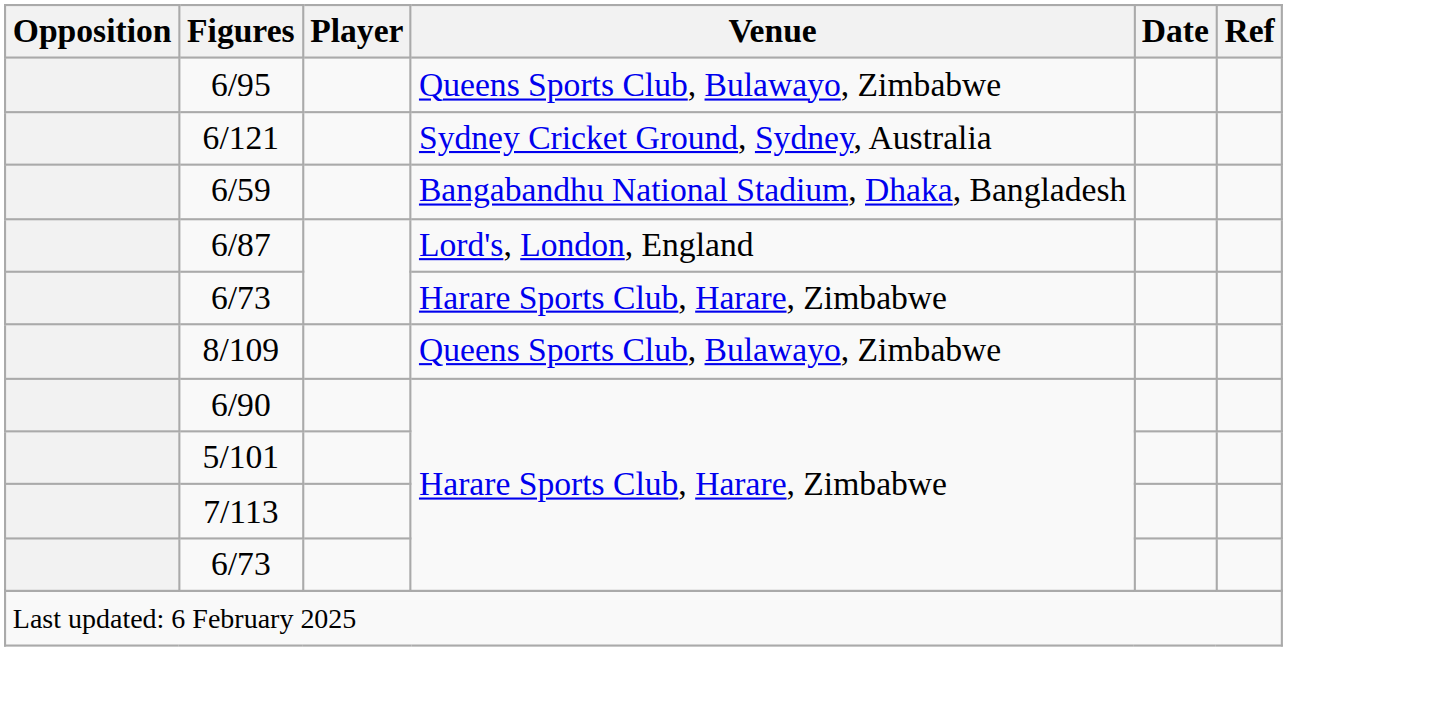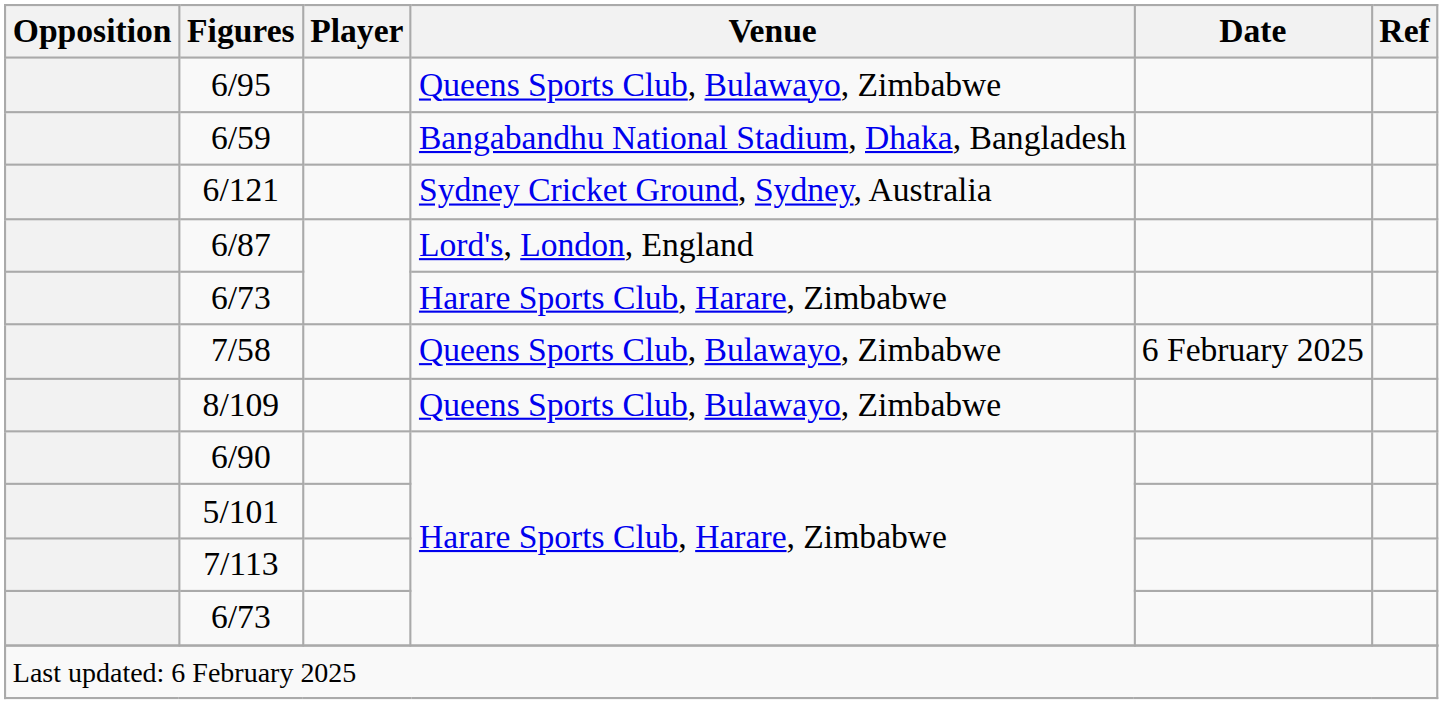 <table class="wikitable plainrowheaders sortable">
 <tr>
 <th scope=col>Opposition</th>
 <th scope=col>Figures</th>
 <th scope=col>Player</th>
 <th scope=col>Venue</th>
 <th scope=col>Date</th>
 <th scope=col>Ref</th>
 </tr>
 <tr>
 <th style=text-align:left;></th>
 <td scope=row style=text-align:center;>6/95</td>
 <td></td>
 <td><a href='#'>Queens Sports Club</a>, <a href='#'>Bulawayo</a>, Zimbabwe</td>
 <td></td>
 <td></td>
 </tr>
 <tr>
 <th style=text-align:left;></th>
-<td scope=row style=text-align:center;>6/121</td>
+<td scope=row style=text-align:center;>6/59</td>
 <td></td>
-<td><a href='#'>Sydney Cricket Ground</a>, <a href='#'>Sydney</a>, Australia</td>
+<td><a href='#'>Bangabandhu National Stadium</a>, <a href='#'>Dhaka</a>, Bangladesh</td>
 <td></td>
 <td></td>
 </tr>
 <tr>
 <th style=text-align:left;></th>
-<td scope=row style=text-align:center;>6/59</td>
+<td scope=row style=text-align:center;>6/121</td>
 <td></td>
-<td><a href='#'>Bangabandhu National Stadium</a>, <a href='#'>Dhaka</a>, Bangladesh</td>
+<td><a href='#'>Sydney Cricket Ground</a>, <a href='#'>Sydney</a>, Australia</td>
 <td></td>
 <td></td>
 </tr>
 <tr>
 <th style=text-align:left;></th>
 <td scope=row style=text-align:center;>6/87</td>
 <td rowspan=2></td>
 <td><a href='#'>Lord's</a>, <a href='#'>London</a>, England</td>
 <td></td>
 <td></td>
 </tr>
 <tr>
 <th style=text-align:left;></th>
 <td scope=row style=text-align:center;>6/73</td>
 <td><a href='#'>Harare Sports Club</a>, <a href='#'>Harare</a>, Zimbabwe</td>
 <td></td>
+<td></td>
+</tr>
+<tr>
+<th style=text-align:left;></th>
+<td scope="row" style="text-align:center;">7/58</td>
+<td></td>
+<td><a href='#'>Queens Sports Club</a>, <a href='#'>Bulawayo</a>, Zimbabwe</td>
+<td>6 February 2025</td>
 <td></td>
 </tr>
 <tr>
 <th style=text-align:left;></th>
 <td scope=row style=text-align:center;>8/109</td>
 <td></td>
 <td><a href='#'>Queens Sports Club</a>, <a href='#'>Bulawayo</a>, Zimbabwe</td>
 <td></td>
 <td></td>
 </tr>
 <tr>
 <th style=text-align:left;></th>
 <td scope=row style=text-align:center;>6/90</td>
 <td></td>
 <td rowspan=4><a href='#'>Harare Sports Club</a>, <a href='#'>Harare</a>, Zimbabwe</td>
 <td></td>
 <td></td>
 </tr>
 <tr>
 <th style=text-align:left;></th>
 <td scope=row style=text-align:center;>5/101</td>
 <td></td>
 <td></td>
 <td></td>
 </tr>
 <tr>
 <th style=text-align:left;></th>
 <td scope=row style=text-align:center;>7/113</td>
 <td></td>
 <td></td>
 <td></td>
 </tr>
 <tr>
 <th style=text-align:left;></th>
 <td scope=row style=text-align:center;>6/73</td>
 <td></td>
 <td></td>
 <td></td>
 </tr>
 <tr>
 </tr>
 <tr class=sortbottom>
 <td colspan=6><small>Last updated: 6 February 2025</small></td>
 </tr>
 </table>
